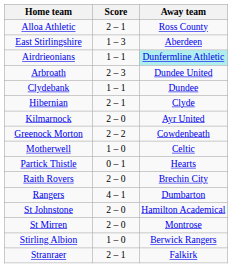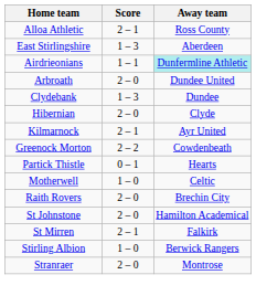 <table class="wikitable" style="text-align: center">
 <tr>
 <th width=140>Home team</th>
 <th width=70>Score</th>
 <th width=140>Away team</th>
 </tr>
 <tr>
 <td><a href='#'>Alloa Athletic</a></td>
 <td>2 – 1</td>
 <td><a href='#'>Ross County</a></td>
 </tr>
 <tr>
 <td><a href='#'>East Stirlingshire</a></td>
 <td>1 – 3</td>
 <td><a href='#'>Aberdeen</a></td>
 </tr>
 <tr>
 <td><a href='#'>Airdrieonians</a></td>
 <td>1 – 1</td>
 <td style="background: paleturquoise;"><a href='#'>Dunfermline Athletic</a></td>
 </tr>
 <tr>
 <td><a href='#'>Arbroath</a></td>
-<td>2 – 3</td>
+<td>2 – 0</td>
 <td><a href='#'>Dundee United</a></td>
 </tr>
 <tr>
 <td><a href='#'>Clydebank</a></td>
-<td>1 – 1</td>
+<td>1 – 3</td>
 <td><a href='#'>Dundee</a></td>
 </tr>
 <tr>
 <td><a href='#'>Hibernian</a></td>
-<td>2 – 1</td>
+<td>2 – 0</td>
 <td><a href='#'>Clyde</a></td>
 </tr>
 <tr>
 <td><a href='#'>Kilmarnock</a></td>
-<td>2 – 0</td>
+<td>2 – 1</td>
 <td><a href='#'>Ayr United</a></td>
 </tr>
 <tr>
 <td><a href='#'>Greenock Morton</a></td>
 <td>2 – 2</td>
 <td><a href='#'>Cowdenbeath</a></td>
 </tr>
 <tr>
+<td><a href='#'>Partick Thistle</a></td>
+<td>0 – 1</td>
+<td><a href='#'>Hearts</a></td>
+</tr>
+<tr>
 <td><a href='#'>Motherwell</a></td>
 <td>1 – 0</td>
 <td><a href='#'>Celtic</a></td>
 </tr>
 <tr>
-<td><a href='#'>Partick Thistle</a></td>
-<td>0 – 1</td>
-<td><a href='#'>Hearts</a></td>
-</tr>
-<tr>
 <td><a href='#'>Raith Rovers</a></td>
 <td>2 – 0</td>
 <td><a href='#'>Brechin City</a></td>
-</tr>
-<tr>
-<td><a href='#'>Rangers</a></td>
-<td>4 – 1</td>
-<td><a href='#'>Dumbarton</a></td>
 </tr>
 <tr>
 <td><a href='#'>St Johnstone</a></td>
 <td>2 – 0</td>
 <td><a href='#'>Hamilton Academical</a></td>
 </tr>
 <tr>
 <td><a href='#'>St Mirren</a></td>
-<td>2 – 0</td>
-<td><a href='#'>Montrose</a></td>
+<td>2 – 1</td>
+<td><a href='#'>Falkirk</a></td>
 </tr>
 <tr>
 <td><a href='#'>Stirling Albion</a></td>
 <td>1 – 0</td>
 <td><a href='#'>Berwick Rangers</a></td>
 </tr>
 <tr>
 <td><a href='#'>Stranraer</a></td>
-<td>2 – 1</td>
-<td><a href='#'>Falkirk</a></td>
+<td>2 – 0</td>
+<td><a href='#'>Montrose</a></td>
 </tr>
 </table>
